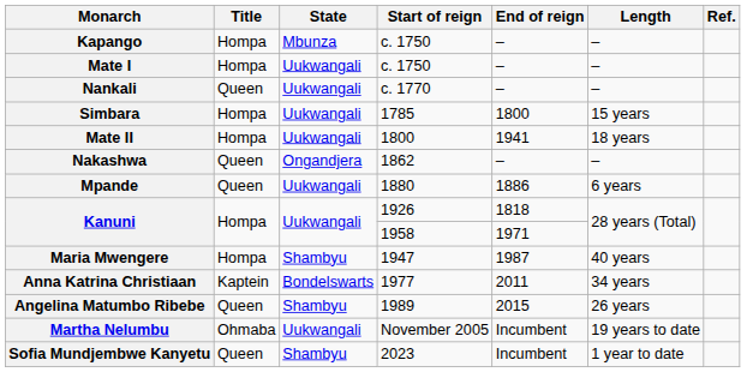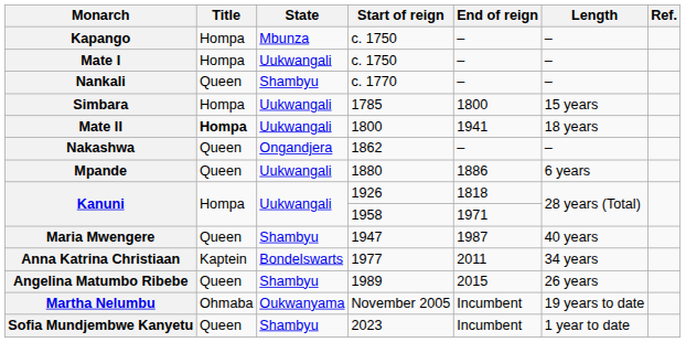 <table class="wikitable sortable">
 <tr>
 <th>Monarch</th>
 <th>Title</th>
 <th>State</th>
 <th>Start of reign</th>
 <th>End of reign</th>
 <th>Length</th>
 <th>Ref.</th>
 </tr>
 <tr>
 <th>Kapango</th>
 <td>Hompa</td>
 <td><a href='#'>Mbunza</a></td>
 <td>c. 1750</td>
 <td>–</td>
 <td>–</td>
 <td></td>
 </tr>
 <tr>
 <th>Mate I</th>
 <td>Hompa</td>
 <td><a href='#'>Uukwangali</a></td>
 <td>c. 1750</td>
 <td>–</td>
 <td>–</td>
 <td></td>
 </tr>
 <tr>
 <th>Nankali</th>
 <td>Queen</td>
-<td><a href='#'>Uukwangali</a></td>
+<td><a href='#'>Shambyu</a></td>
 <td>c. 1770</td>
 <td>–</td>
 <td>–</td>
 <td></td>
 </tr>
 <tr>
 <th>Simbara</th>
 <td>Hompa</td>
 <td><a href='#'>Uukwangali</a></td>
 <td>1785</td>
 <td>1800</td>
 <td>15 years</td>
 <td></td>
 </tr>
 <tr>
 <th>Mate II</th>
-<td>Hompa</td>
+<td><strong>Hompa</strong></td>
 <td><a href='#'>Uukwangali</a></td>
 <td>1800</td>
 <td>1941</td>
 <td>18 years</td>
 <td></td>
 </tr>
 <tr>
 <th>Nakashwa</th>
 <td>Queen</td>
 <td><a href='#'>Ongandjera</a></td>
 <td>1862</td>
 <td>–</td>
 <td>–</td>
 <td></td>
 </tr>
 <tr>
 <th>Mpande</th>
 <td>Queen</td>
 <td><a href='#'>Uukwangali</a></td>
 <td>1880</td>
 <td>1886</td>
 <td>6 years</td>
 <td></td>
 </tr>
 <tr>
 <th rowspan="2"><a href='#'>Kanuni</a></th>
 <td rowspan="2">Hompa</td>
 <td rowspan="2"><a href='#'>Uukwangali</a></td>
 <td>1926</td>
 <td>1818</td>
 <td rowspan="2">28 years (Total)</td>
 <td rowspan="2"></td>
 </tr>
 <tr>
 <td>1958</td>
 <td>1971</td>
 </tr>
 <tr>
 <th>Maria Mwengere</th>
-<td>Hompa</td>
+<td>Queen</td>
 <td><a href='#'>Shambyu</a></td>
 <td>1947</td>
 <td>1987</td>
 <td>40 years</td>
 <td></td>
 </tr>
 <tr>
 <th>Anna Katrina Christiaan</th>
 <td>Kaptein</td>
 <td><a href='#'>Bondelswarts</a></td>
 <td>1977</td>
 <td>2011</td>
 <td>34 years</td>
 <td></td>
 </tr>
 <tr>
 <th>Angelina Matumbo Ribebe</th>
 <td>Queen</td>
 <td><a href='#'>Shambyu</a></td>
 <td>1989</td>
 <td>2015</td>
 <td>26 years</td>
 <td></td>
 </tr>
 <tr>
 <th><a href='#'>Martha Nelumbu</a></th>
 <td>Ohmaba</td>
-<td><a href='#'>Uukwangali</a></td>
+<td><a href='#'>Oukwanyama</a></td>
 <td>November 2005</td>
 <td>Incumbent</td>
 <td>19 years to date</td>
 <td></td>
 </tr>
 <tr>
 <th>Sofia Mundjembwe Kanyetu</th>
 <td>Queen</td>
 <td><a href='#'>Shambyu</a></td>
 <td>2023</td>
 <td>Incumbent</td>
 <td>1 year to date</td>
 <td></td>
 </tr>
 </table>
